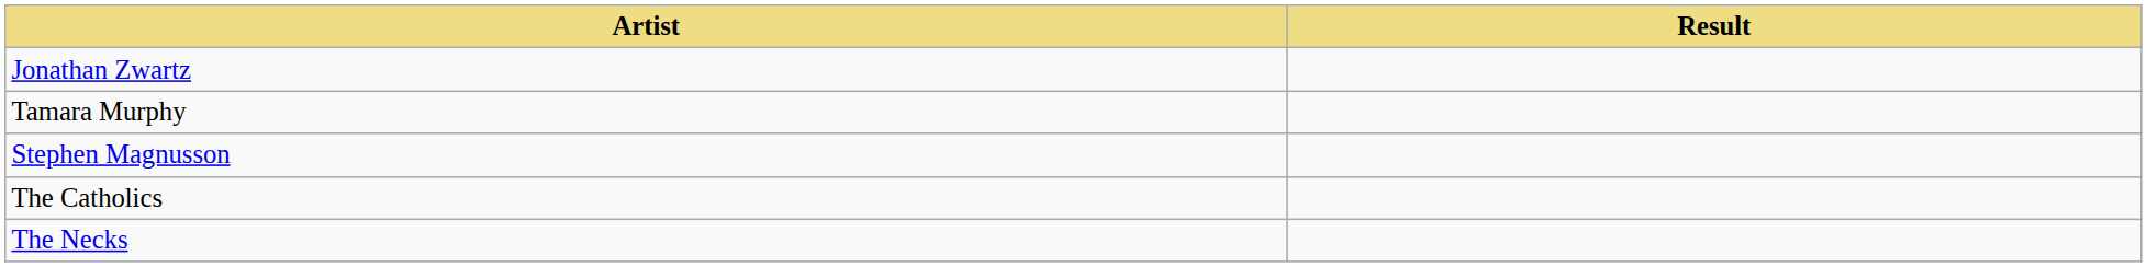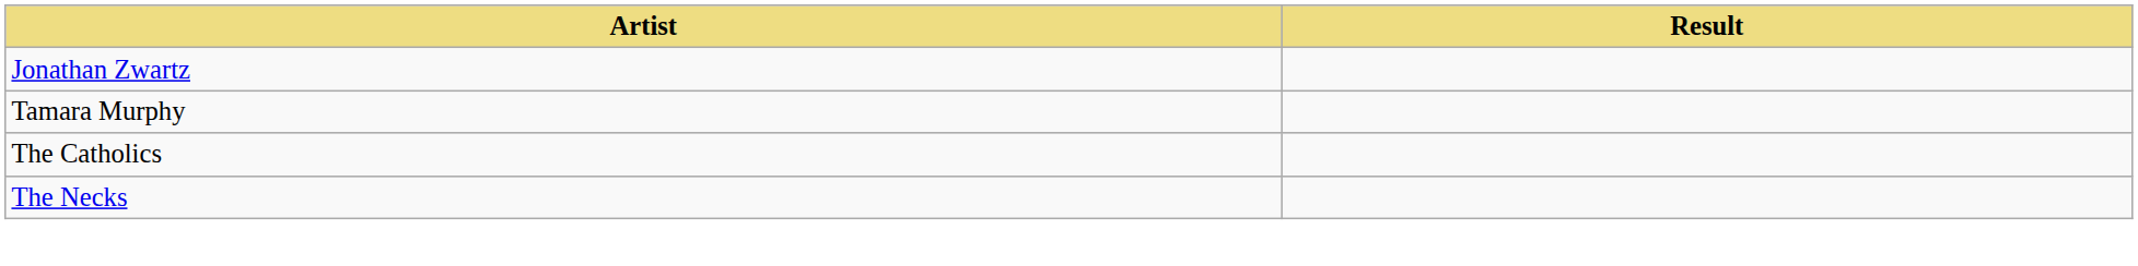 <table class="wikitable" width=100%>
 <tr>
 <th style="width:15%;background:#EEDD82;">Artist</th>
 <th style="width:10%;background:#EEDD82;">Result</th>
 </tr>
 <tr>
 <td><a href='#'>Jonathan Zwartz</a></td>
 <td></td>
 </tr>
 <tr>
 <td>Tamara Murphy</td>
 <td></td>
 </tr>
 <tr>
-<td><a href='#'>Stephen Magnusson</a></td>
-<td></td>
-</tr>
-<tr>
 <td>The Catholics</td>
 <td></td>
 </tr>
 <tr>
 <td><a href='#'>The Necks</a></td>
 <td></td>
 </tr>
 </table>
